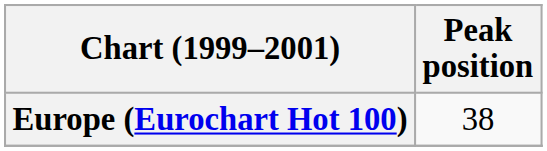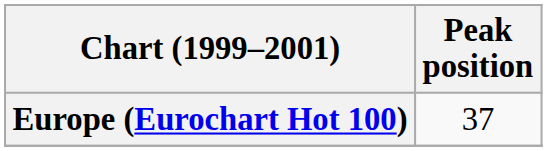 <table class="wikitable sortable plainrowheaders" style="text-align:center">
 <tr>
 <th>Chart (1999–2001)</th>
 <th>Peak<br>position</th>
 </tr>
 <tr>
 <th scope="row">Europe (<a href='#'>Eurochart Hot 100</a>)</th>
-<td>38</td>
+<td>37</td>
 </tr>
 <tr>
 </tr>
 <tr>
 </tr>
 <tr>
 </tr>
 <tr>
 </tr>
 </table>
